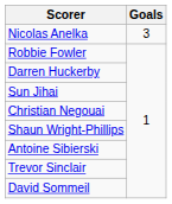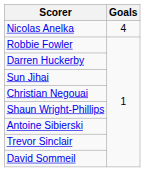 <table class="wikitable">
 <tr>
 <th>Scorer</th>
 <th>Goals</th>
 </tr>
 <tr>
 <td> <a href='#'>Nicolas Anelka</a></td>
-<td align=center>3</td>
+<td align=center>4</td>
 </tr>
 <tr>
 <td> <a href='#'>Robbie Fowler</a></td>
 <td rowspan="8" align=center>1</td>
 </tr>
 <tr>
 <td> <a href='#'>Darren Huckerby</a></td>
 </tr>
 <tr>
 <td> <a href='#'>Sun Jihai</a></td>
 </tr>
 <tr>
 <td> <a href='#'>Christian Negouai</a></td>
 </tr>
 <tr>
 <td> <a href='#'>Shaun Wright-Phillips</a></td>
 </tr>
 <tr>
 <td> <a href='#'>Antoine Sibierski</a></td>
 </tr>
 <tr>
 <td> <a href='#'>Trevor Sinclair</a></td>
 </tr>
 <tr>
 <td> <a href='#'>David Sommeil</a></td>
 </tr>
 </table>
